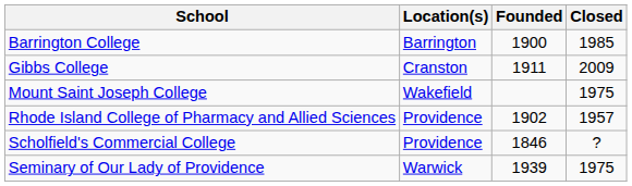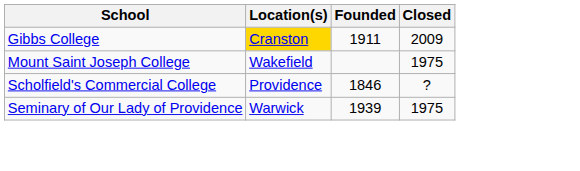 <table class="wikitable sortable" style="text-align:left;">
 <tr>
 <th>School</th>
 <th>Location(s)</th>
 <th>Founded</th>
 <th>Closed</th>
 </tr>
 <tr>
-<td><a href='#'>Barrington College</a></td>
-<td><a href='#'>Barrington</a></td>
-<td align="center">1900</td>
-<td align="center">1985</td>
-</tr>
-<tr>
 <td><a href='#'>Gibbs College</a></td>
-<td><a href='#'>Cranston</a></td>
+<td style="background: gold;"><a href='#'>Cranston</a></td>
 <td align="center">1911</td>
 <td align="center">2009</td>
 </tr>
 <tr Hill College Woonsocket, Rhode Island>
 <td><a href='#'>Mount Saint Joseph College</a></td>
 <td><a href='#'>Wakefield</a></td>
 <td align="center"></td>
 <td align="center">1975</td>
-</tr>
-<tr>
-<td><a href='#'>Rhode Island College of Pharmacy and Allied Sciences</a></td>
-<td><a href='#'>Providence</a></td>
-<td align="center">1902</td>
-<td align="center">1957</td>
 </tr>
 <tr>
 <td><a href='#'>Scholfield's Commercial College</a></td>
 <td><a href='#'>Providence</a></td>
 <td align="center">1846</td>
 <td align="center">?</td>
 </tr>
 <tr>
 <td><a href='#'>Seminary of Our Lady of Providence</a></td>
 <td><a href='#'>Warwick</a></td>
 <td align="center">1939</td>
 <td align="center">1975</td>
 </tr>
 </table>
